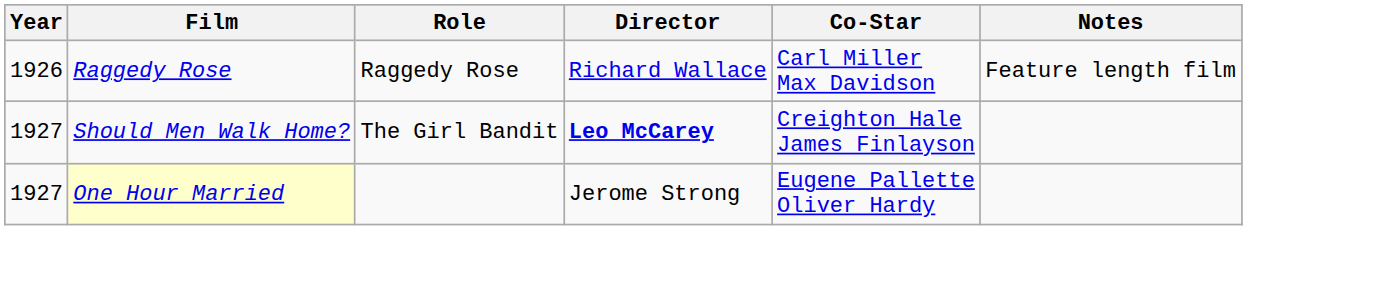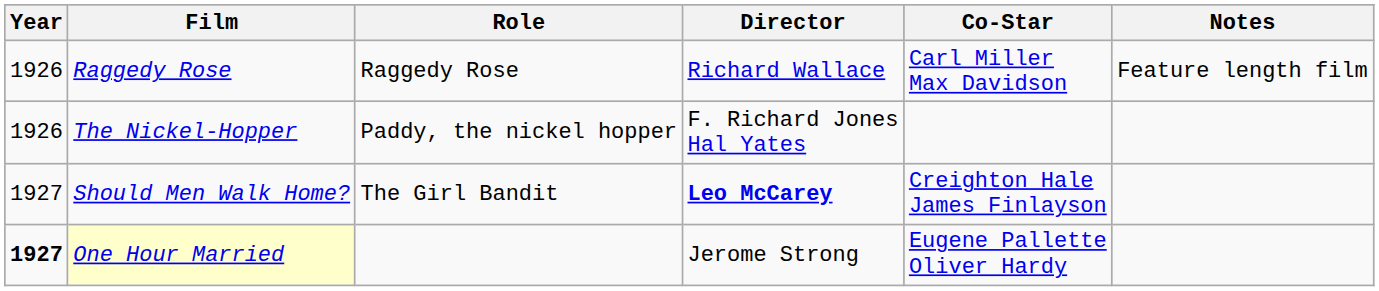 <table class="wikitable sortable">
 <tr>
 <th>Year</th>
 <th>Film</th>
 <th>Role</th>
 <th>Director</th>
 <th>Co-Star</th>
 <th class="unsortable">Notes</th>
 </tr>
 <tr>
 <td>1926</td>
 <td><em><a href='#'>Raggedy Rose</a></em></td>
 <td>Raggedy Rose</td>
 <td><a href='#'>Richard Wallace</a></td>
 <td><a href='#'>Carl Miller</a><br><a href='#'>Max Davidson</a></td>
 <td>Feature length film</td>
 </tr>
 <tr>
+<td>1926</td>
+<td><em><a href='#'>The Nickel-Hopper</a></em></td>
+<td>Paddy, the nickel hopper</td>
+<td>F. Richard Jones<br><a href='#'>Hal Yates</a></td>
+<td></td>
+<td></td>
+</tr>
+<tr>
 <td>1927</td>
 <td><em><a href='#'>Should Men Walk Home?</a></em></td>
 <td>The Girl Bandit</td>
 <td><strong><a href='#'>Leo McCarey</a></strong></td>
 <td><a href='#'>Creighton Hale</a><br><a href='#'>James Finlayson</a></td>
 <td></td>
 </tr>
 <tr>
-<td>1927</td>
+<td><strong>1927</strong></td>
 <td style="background:#ffc;"><em><a href='#'>One Hour Married</a></em> </td>
 <td></td>
 <td>Jerome Strong</td>
 <td><a href='#'>Eugene Pallette</a><br><a href='#'>Oliver Hardy</a></td>
 <td></td>
 </tr>
 </table>
